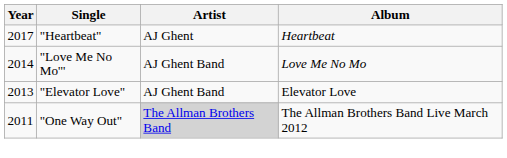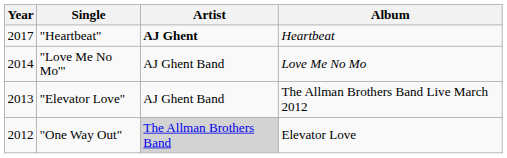 <table class="wikitable">
 <tr>
 <th>Year</th>
 <th>Single</th>
 <th>Artist</th>
 <th>Album</th>
 </tr>
 <tr>
 <td>2017</td>
 <td>"Heartbeat"</td>
-<td>AJ Ghent</td>
+<td><strong>AJ Ghent</strong></td>
 <td><em>Heartbeat</em></td>
 </tr>
 <tr>
 <td>2014</td>
 <td>"Love Me No Mo'"</td>
 <td>AJ Ghent Band</td>
 <td><em>Love Me No Mo<strong></td>
 </tr>
 <tr>
 <td>2013</td>
 <td>"Elevator Love"</td>
 <td>AJ Ghent Band</td>
+<td>The Allman Brothers Band Live March 2012</td>
+</tr>
+<tr>
+<td>2012</td>
+<td>"One Way Out"</td>
+<td style="background: lightgrey;"><a href='#'>The Allman Brothers Band</a></td>
 <td></em>Elevator Love<em></td>
 </tr>
-<tr>
-<td>2011</td>
-<td>"One Way Out"</td>
-<td style="background: lightgrey;"><a href='#'>The Allman Brothers Band</a></td>
-<td>The Allman Brothers Band Live March 2012</td>
-</tr>
 </table>
